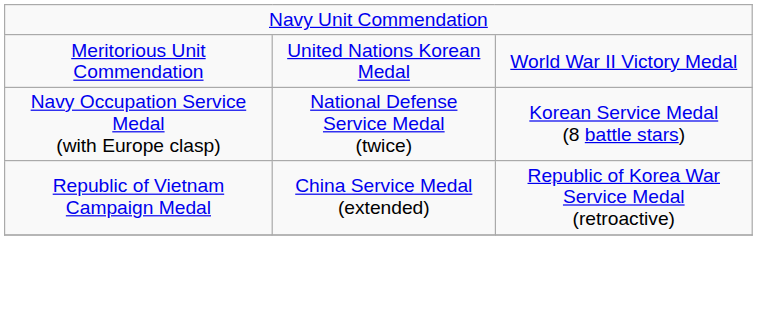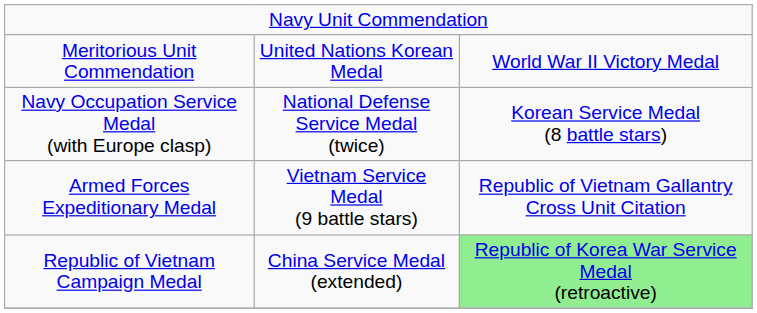 <table class="wikitable" style="margin:1em auto; text-align:center;">
 <tr>
 <td colspan=3><a href='#'>Navy Unit Commendation</a></td>
 </tr>
 <tr>
 <td><a href='#'>Meritorious Unit Commendation</a></td>
 <td><a href='#'>United Nations Korean Medal</a></td>
 <td><a href='#'>World War II Victory Medal</a></td>
 </tr>
 <tr>
 <td><a href='#'>Navy Occupation Service Medal</a><br>(with Europe clasp)</td>
 <td><a href='#'>National Defense Service Medal</a><br>(twice)</td>
 <td><a href='#'>Korean Service Medal</a><br>(8 <a href='#'>battle stars</a>)</td>
 </tr>
 <tr>
+<td><a href='#'>Armed Forces Expeditionary Medal</a></td>
+<td><a href='#'>Vietnam Service Medal</a><br>(9 battle stars)</td>
+<td><a href='#'>Republic of Vietnam Gallantry Cross Unit Citation</a></td>
+</tr>
+<tr>
 <td><a href='#'>Republic of Vietnam Campaign Medal</a></td>
 <td><a href='#'>China Service Medal</a><br>(extended)</td>
-<td><a href='#'>Republic of Korea War Service Medal</a><br>(retroactive)</td>
+<td style="background: lightgreen;"><a href='#'>Republic of Korea War Service Medal</a><br>(retroactive)</td>
 </tr>
 <tr>
 </tr>
 </table>
